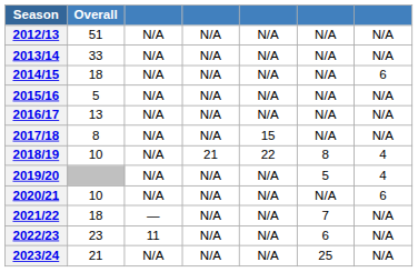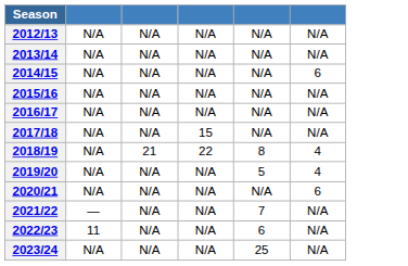 <table class="wikitable" style="font-size:86%; text-align:center; border:grey solid 1px; border-collapse:collapse; background:#ffffff;">
 <tr>
 <th style="background-color:#369; color:white; width:60px;"> Season </th>
-<th style="background-color:#4180be; color:white; width:55px;">Overall</th>
 <th style="background-color:#4180be; color:white; width:55px;"></th>
 <th style="background-color:#4180be; color:white; width:55px;"></th>
 <th style="background-color:#4180be; color:white; width:55px;"></th>
 <th style="background-color:#4180be; color:white; width:55px;"></th>
 <th style="background-color:#4180be; color:white; width:55px;"></th>
 </tr>
 <tr>
 <th scope=row align=center><a href='#'>2012/13</a></th>
-<td align=center>51</td>
 <td align=center>N/A</td>
 <td align=center>N/A</td>
 <td align=center>N/A</td>
 <td align=center>N/A</td>
 <td align=center>N/A</td>
 </tr>
 <tr>
 <th scope=row align=center><a href='#'>2013/14</a></th>
-<td align=center>33</td>
 <td align=center>N/A</td>
 <td align=center>N/A</td>
 <td align=center>N/A</td>
 <td align=center>N/A</td>
 <td align=center>N/A</td>
 </tr>
 <tr>
 <th scope=row align=center><a href='#'>2014/15</a></th>
-<td align=center>18</td>
 <td align=center>N/A</td>
 <td align=center>N/A</td>
 <td align=center>N/A</td>
 <td align=center>N/A</td>
 <td align=center>6</td>
 </tr>
 <tr>
 <th scope=row align=center><a href='#'>2015/16</a></th>
-<td align=center>5</td>
 <td align=center>N/A</td>
 <td align=center>N/A</td>
 <td align=center>N/A</td>
 <td align=center>N/A</td>
 <td align=center>N/A</td>
 </tr>
 <tr>
 <th scope=row align=center><a href='#'>2016/17</a></th>
-<td align=center>13</td>
 <td align=center>N/A</td>
 <td align=center>N/A</td>
 <td align=center>N/A</td>
 <td align=center>N/A</td>
 <td align=center>N/A</td>
 </tr>
 <tr>
 <th scope=row align=center><a href='#'>2017/18</a></th>
-<td align=center>8</td>
 <td align=center>N/A</td>
 <td align=center>N/A</td>
 <td align=center>15</td>
 <td align=center>N/A</td>
 <td align=center>N/A</td>
 </tr>
 <tr>
 <th scope=row align=center><a href='#'>2018/19</a></th>
-<td align=center>10</td>
 <td align=center>N/A</td>
 <td align=center>21</td>
 <td align=center>22</td>
 <td align=center>8</td>
 <td align=center>4</td>
 </tr>
 <tr>
 <th scope=row align=center><a href='#'>2019/20</a></th>
-<td align=center bgcolor=silver></td>
 <td align=center>N/A</td>
 <td align=center>N/A</td>
 <td align=center>N/A</td>
 <td align=center>5</td>
 <td align=center>4</td>
 </tr>
 <tr>
 <th scope=row align=center><a href='#'>2020/21</a></th>
-<td align=center>10</td>
 <td align=center>N/A</td>
 <td align=center>N/A</td>
 <td align=center>N/A</td>
 <td align=center>N/A</td>
 <td align=center>6</td>
 </tr>
 <tr>
 <th scope=row align=center><a href='#'>2021/22</a></th>
-<td align=center>18</td>
 <td align=center>—</td>
 <td align=center>N/A</td>
 <td align=center>N/A</td>
 <td align=center>7</td>
 <td align=center>N/A</td>
 </tr>
 <tr>
 <th scope=row align=center><a href='#'>2022/23</a></th>
-<td align=center>23</td>
 <td align=center>11</td>
 <td align=center>N/A</td>
 <td align=center>N/A</td>
 <td align=center>6</td>
 <td align=center>N/A</td>
 </tr>
 <tr>
 <th scope=row align=center><a href='#'>2023/24</a></th>
-<td align=center>21</td>
 <td align=center>N/A</td>
 <td align=center>N/A</td>
 <td align=center>N/A</td>
 <td align=center>25</td>
 <td align=center>N/A</td>
 </tr>
 </table>
